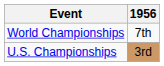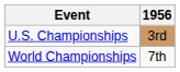 <table class="wikitable">
 <tr>
 <th>Event</th>
 <th>1956</th>
 </tr>
 <tr>
+<td><a href='#'>U.S. Championships</a></td>
+<td align="center" bgcolor="cc9966">3rd</td>
+</tr>
+<tr>
 <td><a href='#'>World Championships</a></td>
 <td align="center">7th</td>
 </tr>
-<tr>
-<td><a href='#'>U.S. Championships</a></td>
-<td align="center" bgcolor="cc9966">3rd</td>
-</tr>
 </table>
